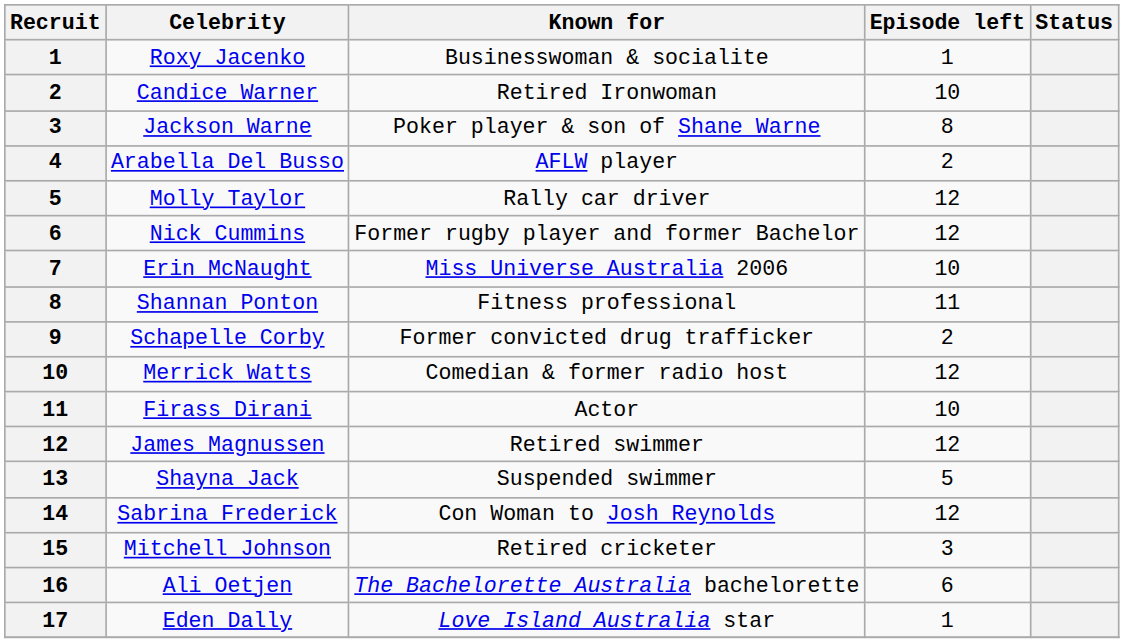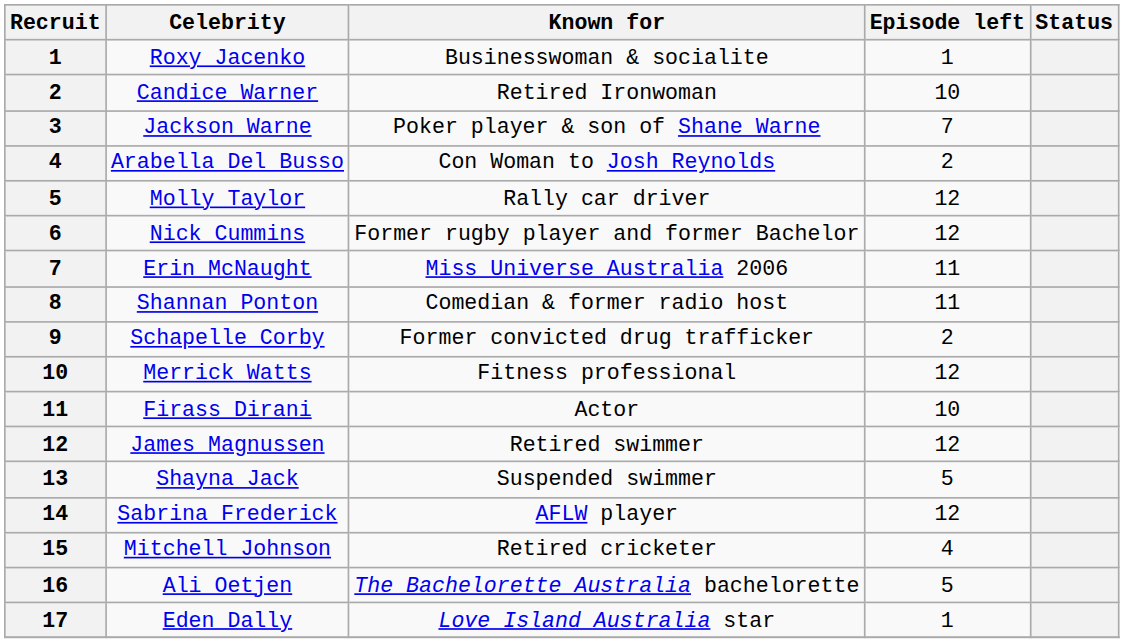 <table class="wikitable sortable" style="text-align:center">
 <tr>
 <th scope="col">Recruit</th>
 <th scope="col">Celebrity</th>
 <th scope="col">Known for</th>
 <th scope="col">Episode left</th>
 <th scope="col">Status</th>
 </tr>
 <tr>
 <th scope="row">1</th>
 <td><a href='#'>Roxy Jacenko</a></td>
 <td>Businesswoman & socialite</td>
 <td align="center">1</td>
 <th></th>
 </tr>
 <tr>
 <th scope="row">2</th>
 <td><a href='#'>Candice Warner</a></td>
 <td>Retired Ironwoman</td>
 <td align="center">10</td>
 <th></th>
 </tr>
 <tr>
 <th scope="row">3</th>
 <td><a href='#'>Jackson Warne</a></td>
 <td>Poker player & son of <a href='#'>Shane Warne</a></td>
-<td align="center">8</td>
+<td align="center">7</td>
 <th></th>
 </tr>
 <tr>
 <th scope="row">4</th>
 <td><a href='#'>Arabella Del Busso</a></td>
-<td><a href='#'>AFLW</a> player</td>
+<td>Con Woman to <a href='#'>Josh Reynolds</a></td>
 <td align="center">2</td>
 <th></th>
 </tr>
 <tr>
 <th scope="row">5</th>
 <td><a href='#'>Molly Taylor</a></td>
 <td>Rally car driver</td>
 <td align="center">12</td>
 <th></th>
 </tr>
 <tr>
 <th scope="row">6</th>
 <td><a href='#'>Nick Cummins</a></td>
 <td>Former rugby player and former Bachelor</td>
 <td align="center">12</td>
 <th></th>
 </tr>
 <tr>
 <th scope="row">7</th>
 <td><a href='#'>Erin McNaught</a></td>
 <td><a href='#'>Miss Universe Australia</a> 2006</td>
-<td align="center">10</td>
+<td align="center">11</td>
 <th></th>
 </tr>
 <tr>
 <th scope="row">8</th>
 <td><a href='#'>Shannan Ponton</a></td>
-<td>Fitness professional</td>
+<td>Comedian & former radio host</td>
 <td align="center">11</td>
 <th></th>
 </tr>
 <tr>
 <th scope="row">9</th>
 <td><a href='#'>Schapelle Corby</a></td>
 <td>Former convicted drug trafficker</td>
 <td align="center">2</td>
 <th></th>
 </tr>
 <tr>
 <th scope="row">10</th>
 <td><a href='#'>Merrick Watts</a></td>
-<td>Comedian & former radio host</td>
+<td>Fitness professional</td>
 <td align="center">12</td>
 <th></th>
 </tr>
 <tr>
 <th scope="row">11</th>
 <td><a href='#'>Firass Dirani</a></td>
 <td>Actor</td>
 <td align="center">10</td>
 <th></th>
 </tr>
 <tr>
 <th scope="row">12</th>
 <td><a href='#'>James Magnussen</a></td>
 <td>Retired swimmer</td>
 <td align="center">12</td>
 <th></th>
 </tr>
 <tr>
 <th scope="row">13</th>
 <td><a href='#'>Shayna Jack</a></td>
 <td>Suspended swimmer</td>
 <td align="center">5</td>
 <th></th>
 </tr>
 <tr>
 <th scope="row">14</th>
 <td><a href='#'>Sabrina Frederick</a></td>
-<td>Con Woman to <a href='#'>Josh Reynolds</a></td>
+<td><a href='#'>AFLW</a> player</td>
 <td align="center">12</td>
 <th></th>
 </tr>
 <tr>
 <th scope="row">15</th>
 <td><a href='#'>Mitchell Johnson</a></td>
 <td>Retired cricketer</td>
-<td align="center">3</td>
+<td align="center">4</td>
 <th></th>
 </tr>
 <tr>
 <th scope="row">16</th>
 <td><a href='#'>Ali Oetjen</a></td>
 <td><em><a href='#'>The Bachelorette Australia</a></em> bachelorette</td>
-<td align="center">6</td>
+<td align="center">5</td>
 <th></th>
 </tr>
 <tr>
 <th scope="row">17</th>
 <td><a href='#'>Eden Dally</a></td>
 <td><em><a href='#'>Love Island Australia</a></em> star</td>
 <td align="center">1</td>
 <th></th>
 </tr>
 <tr>
 </tr>
 </table>
